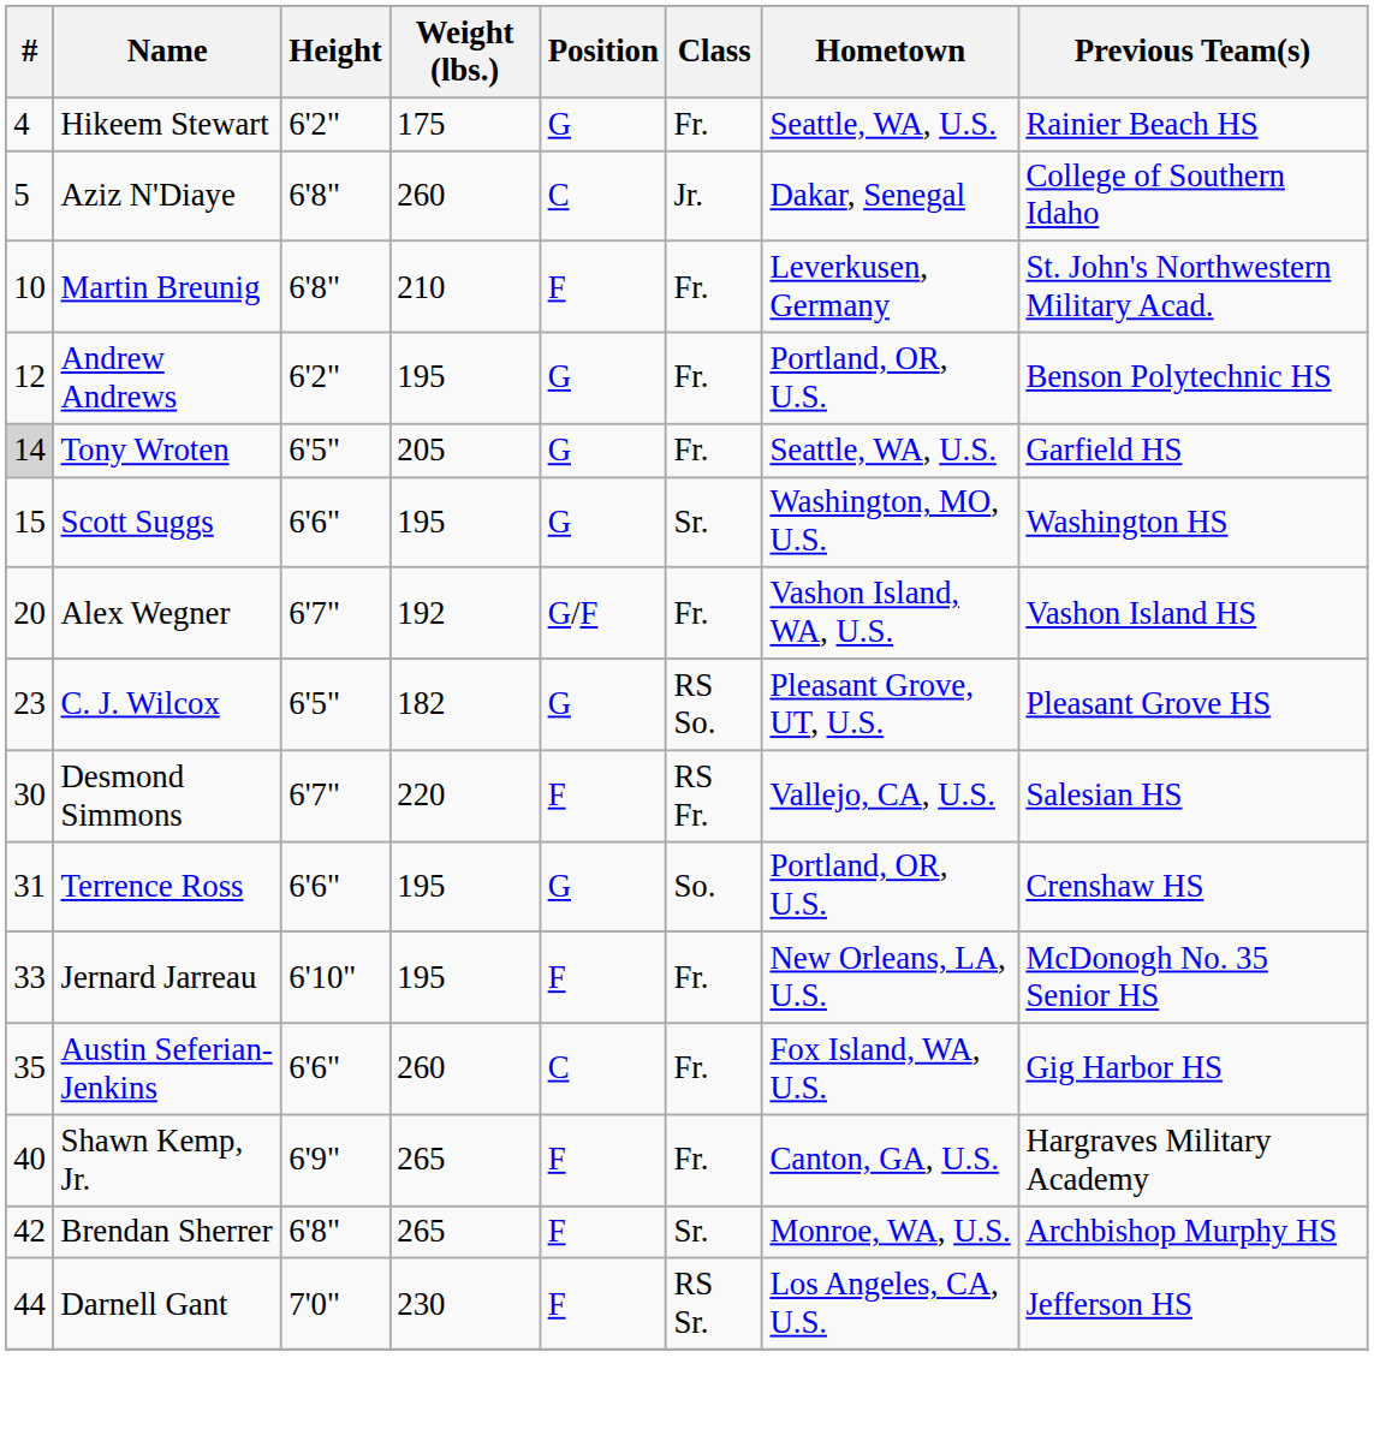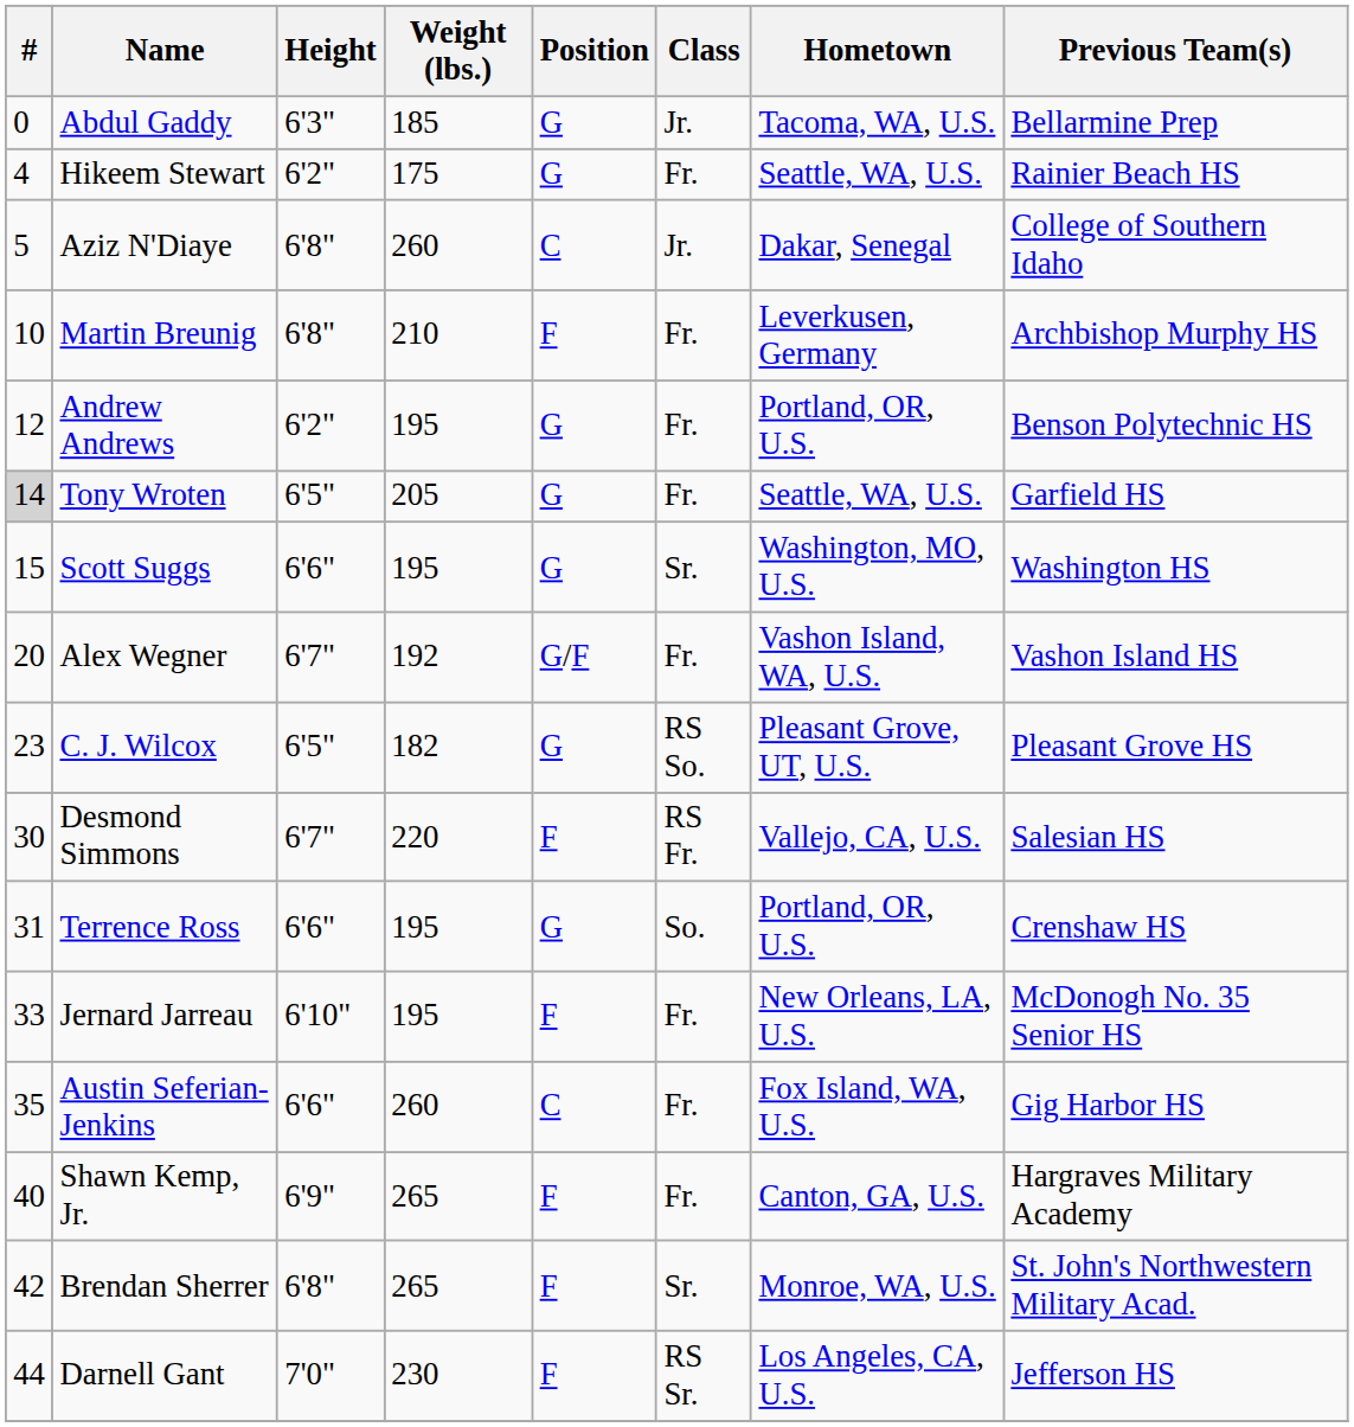 <table class="wikitable" style="font-size: 90%">
 <tr>
 <th>#</th>
 <th>Name</th>
 <th>Height</th>
 <th>Weight (lbs.)</th>
 <th>Position</th>
 <th>Class</th>
 <th>Hometown</th>
 <th>Previous Team(s)</th>
+</tr>
+<tr>
+<td>0</td>
+<td><a href='#'>Abdul Gaddy</a></td>
+<td>6'3"</td>
+<td>185</td>
+<td><a href='#'>G</a></td>
+<td>Jr.</td>
+<td><a href='#'>Tacoma, WA</a>, <a href='#'>U.S.</a></td>
+<td><a href='#'>Bellarmine Prep</a></td>
 </tr>
 <tr>
 <td>4</td>
 <td>Hikeem Stewart</td>
 <td>6'2"</td>
 <td>175</td>
 <td><a href='#'>G</a></td>
 <td>Fr.</td>
 <td><a href='#'>Seattle, WA</a>, <a href='#'>U.S.</a></td>
 <td><a href='#'>Rainier Beach HS</a></td>
 </tr>
 <tr>
 <td>5</td>
 <td>Aziz N'Diaye</td>
 <td>6'8"</td>
 <td>260</td>
 <td><a href='#'>C</a></td>
 <td>Jr.</td>
 <td><a href='#'>Dakar</a>, <a href='#'>Senegal</a></td>
 <td><a href='#'>College of Southern Idaho</a></td>
 </tr>
 <tr>
 <td>10</td>
 <td><a href='#'>Martin Breunig</a></td>
 <td>6'8"</td>
 <td>210</td>
 <td><a href='#'>F</a></td>
 <td>Fr.</td>
 <td><a href='#'>Leverkusen</a>, <a href='#'>Germany</a></td>
-<td><a href='#'>St. John's Northwestern Military Acad.</a></td>
+<td><a href='#'>Archbishop Murphy HS</a></td>
 </tr>
 <tr>
 <td>12</td>
 <td><a href='#'>Andrew Andrews</a></td>
 <td>6'2"</td>
 <td>195</td>
 <td><a href='#'>G</a></td>
 <td>Fr.</td>
 <td><a href='#'>Portland, OR</a>, <a href='#'>U.S.</a></td>
 <td><a href='#'>Benson Polytechnic HS</a></td>
 </tr>
 <tr>
 <td style="background: lightgrey;">14</td>
 <td><a href='#'>Tony Wroten</a></td>
 <td>6'5"</td>
 <td>205</td>
 <td><a href='#'>G</a></td>
 <td>Fr.</td>
 <td><a href='#'>Seattle, WA</a>, <a href='#'>U.S.</a></td>
 <td><a href='#'>Garfield HS</a></td>
 </tr>
 <tr>
 <td>15</td>
 <td><a href='#'>Scott Suggs</a></td>
 <td>6'6"</td>
 <td>195</td>
 <td><a href='#'>G</a></td>
 <td>Sr.</td>
 <td><a href='#'>Washington, MO</a>, <a href='#'>U.S.</a></td>
 <td><a href='#'>Washington HS</a></td>
 </tr>
 <tr>
 <td>20</td>
 <td>Alex Wegner</td>
 <td>6'7"</td>
 <td>192</td>
 <td><a href='#'>G</a>/<a href='#'>F</a></td>
 <td>Fr.</td>
 <td><a href='#'>Vashon Island, WA</a>, <a href='#'>U.S.</a></td>
 <td><a href='#'>Vashon Island HS</a></td>
 </tr>
 <tr>
 <td>23</td>
 <td><a href='#'>C. J. Wilcox</a></td>
 <td>6'5"</td>
 <td>182</td>
 <td><a href='#'>G</a></td>
 <td>RS So.</td>
 <td><a href='#'>Pleasant Grove, UT</a>, <a href='#'>U.S.</a></td>
 <td><a href='#'>Pleasant Grove HS</a></td>
 </tr>
 <tr>
 <td>30</td>
 <td>Desmond Simmons</td>
 <td>6'7"</td>
 <td>220</td>
 <td><a href='#'>F</a></td>
 <td>RS Fr.</td>
 <td><a href='#'>Vallejo, CA</a>, <a href='#'>U.S.</a></td>
 <td><a href='#'>Salesian HS</a></td>
 </tr>
 <tr>
 <td>31</td>
 <td><a href='#'>Terrence Ross</a></td>
 <td>6'6"</td>
 <td>195</td>
 <td><a href='#'>G</a></td>
 <td>So.</td>
 <td><a href='#'>Portland, OR</a>, <a href='#'>U.S.</a></td>
 <td><a href='#'>Crenshaw HS</a></td>
 </tr>
 <tr>
 <td>33</td>
 <td>Jernard Jarreau</td>
 <td>6'10"</td>
 <td>195</td>
 <td><a href='#'>F</a></td>
 <td>Fr.</td>
 <td><a href='#'>New Orleans, LA</a>, <a href='#'>U.S.</a></td>
 <td><a href='#'>McDonogh No. 35 Senior HS</a></td>
 </tr>
 <tr>
 <td>35</td>
 <td><a href='#'>Austin Seferian-Jenkins</a></td>
 <td>6'6"</td>
 <td>260</td>
 <td><a href='#'>C</a></td>
 <td>Fr.</td>
 <td><a href='#'>Fox Island, WA</a>, <a href='#'>U.S.</a></td>
 <td><a href='#'>Gig Harbor HS</a></td>
 </tr>
 <tr>
 <td>40</td>
 <td>Shawn Kemp, Jr.</td>
 <td>6'9"</td>
 <td>265</td>
 <td><a href='#'>F</a></td>
 <td>Fr.</td>
 <td><a href='#'>Canton, GA</a>, <a href='#'>U.S.</a></td>
 <td>Hargraves Military Academy</td>
 </tr>
 <tr>
 <td>42</td>
 <td>Brendan Sherrer</td>
 <td>6'8"</td>
 <td>265</td>
 <td><a href='#'>F</a></td>
 <td>Sr.</td>
 <td><a href='#'>Monroe, WA</a>, <a href='#'>U.S.</a></td>
-<td><a href='#'>Archbishop Murphy HS</a></td>
+<td><a href='#'>St. John's Northwestern Military Acad.</a></td>
 </tr>
 <tr>
 <td>44</td>
 <td>Darnell Gant</td>
 <td>7'0"</td>
 <td>230</td>
 <td><a href='#'>F</a></td>
 <td>RS Sr.</td>
 <td><a href='#'>Los Angeles, CA</a>, <a href='#'>U.S.</a></td>
 <td><a href='#'>Jefferson HS</a></td>
 </tr>
 <tr>
 </tr>
 </table>
